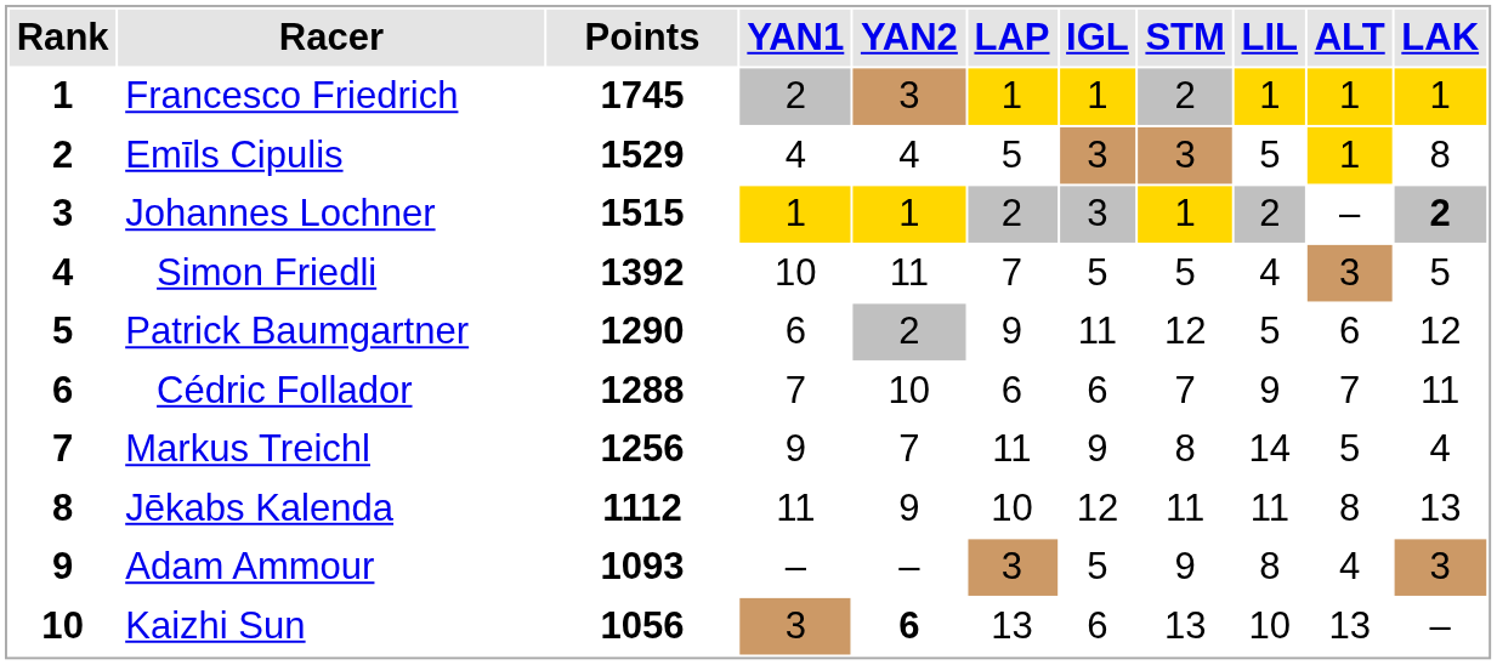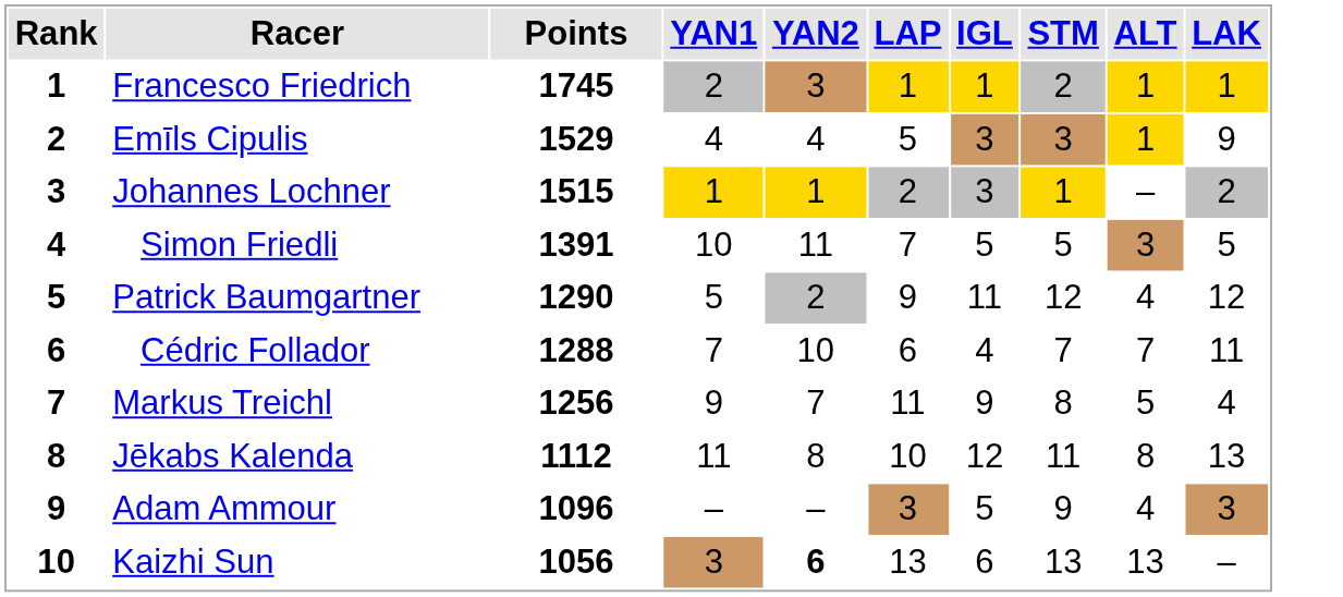 <table cellspacing="1" cellpadding="3" style="border:1px solid #AAAAAA; text-align:center">
 <tr style="background-color:#E4E4E4;">
 <th scope="col">Rank</th>
 <th scope="col" style="width:175px;">Racer</th>
 <th style="width:75px;">Points</th>
 <th scope="col"> <a href='#'>YAN1</a></th>
 <th> <a href='#'>YAN2</a></th>
 <th> <a href='#'>LAP</a></th>
 <th> <a href='#'>IGL</a></th>
 <th> <a href='#'>STM</a></th>
-<th> <a href='#'>LIL</a></th>
 <th> <a href='#'>ALT</a></th>
 <th> <a href='#'>LAK</a></th>
 </tr>
 <tr>
 <th>1</th>
 <td style="text-align:left"> <a href='#'>Francesco Friedrich</a></td>
 <td><strong>1745</strong></td>
 <td style="background:silver">2</td>
 <td style="background:#c96">3</td>
 <td style="background:gold">1</td>
 <td style="background:gold">1</td>
 <td style="background:silver">2</td>
 <td style="background:gold">1</td>
 <td style="background:gold">1</td>
-<td style="background:gold">1</td>
 </tr>
 <tr>
 <th>2</th>
 <td style="text-align:left"> <a href='#'>Emīls Cipulis</a></td>
 <td><strong>1529</strong></td>
 <td>4</td>
 <td>4</td>
 <td>5</td>
 <td style="background:#c96;">3</td>
 <td style="background:#c96;">3</td>
-<td>5</td>
 <td style="background:gold">1</td>
-<td>8</td>
+<td>9</td>
 </tr>
 <tr>
 <th>3</th>
 <td style="text-align:left"> <a href='#'>Johannes Lochner</a></td>
 <td><strong>1515</strong></td>
 <td style="background:gold">1</td>
 <td style="background:gold">1</td>
 <td style="background:silver">2</td>
 <td style="background:silver">3</td>
 <td style="background:gold">1</td>
+<td>–</td>
 <td style="background:silver">2</td>
-<td>–</td>
-<td style="background:silver"><strong>2</strong></td>
 </tr>
 <tr>
 <th>4</th>
 <td style="text-align:left">   <a href='#'>Simon Friedli</a></td>
-<td><strong>1392</strong></td>
+<td><strong>1391</strong></td>
 <td>10</td>
 <td>11</td>
 <td>7</td>
 <td>5</td>
 <td>5</td>
-<td>4</td>
 <td style="background:#c96">3</td>
 <td>5</td>
 </tr>
 <tr>
 <th>5</th>
 <td style="text-align:left"> <a href='#'>Patrick Baumgartner</a></td>
 <td><strong>1290</strong></td>
-<td>6</td>
+<td>5</td>
 <td style="background:silver">2</td>
 <td>9</td>
 <td>11</td>
 <td>12</td>
-<td>5</td>
-<td>6</td>
+<td>4</td>
 <td>12</td>
 </tr>
 <tr>
 <th>6</th>
 <td style="text-align:left">   <a href='#'>Cédric Follador</a></td>
 <td><strong>1288</strong></td>
 <td>7</td>
 <td>10</td>
 <td>6</td>
-<td>6</td>
+<td>4</td>
 <td>7</td>
-<td>9</td>
 <td>7</td>
 <td>11</td>
 </tr>
 <tr>
 <th>7</th>
 <td style="text-align:left"> <a href='#'>Markus Treichl</a></td>
 <td><strong>1256</strong></td>
 <td>9</td>
 <td>7</td>
 <td>11</td>
 <td>9</td>
 <td>8</td>
-<td>14</td>
 <td>5</td>
 <td>4</td>
 </tr>
 <tr>
 <th>8</th>
 <td style="text-align:left"> <a href='#'>Jēkabs Kalenda</a></td>
 <td><strong>1112</strong></td>
 <td>11</td>
-<td>9</td>
+<td>8</td>
 <td>10</td>
 <td>12</td>
-<td>11</td>
 <td>11</td>
 <td>8</td>
 <td>13</td>
 </tr>
 <tr>
 <th>9</th>
 <td style="text-align:left"> <a href='#'>Adam Ammour</a></td>
-<td><strong>1093</strong></td>
+<td><strong>1096</strong></td>
 <td>–</td>
 <td>–</td>
 <td style="background:#c96">3</td>
 <td>5</td>
 <td>9</td>
-<td>8</td>
 <td>4</td>
 <td style="background:#c96">3</td>
 </tr>
 <tr>
 <th>10</th>
 <td style="text-align:left"> <a href='#'>Kaizhi Sun</a></td>
 <td><strong>1056</strong></td>
 <td style="background:#c96">3</td>
 <td><strong>6</strong></td>
 <td>13</td>
 <td>6</td>
 <td>13</td>
-<td>10</td>
 <td>13</td>
 <td>–</td>
 </tr>
 </table>
